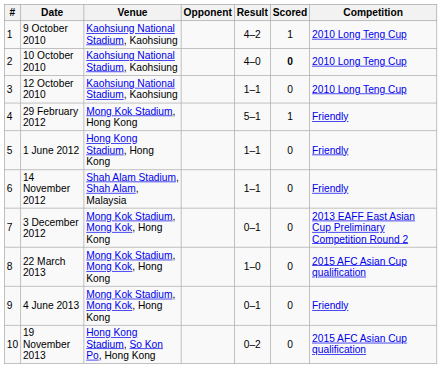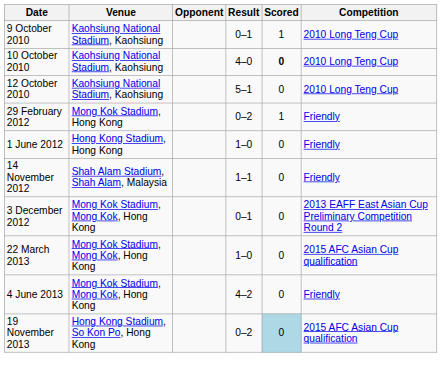 <table class="wikitable" style="font-size:90%; text-align: left;">
 <tr bgcolor="#CCCCCC" align="center">
-<th>#</th>
 <th>Date</th>
 <th>Venue</th>
 <th>Opponent</th>
 <th>Result</th>
 <th>Scored</th>
 <th>Competition</th>
 </tr>
 <tr>
-<td>1</td>
 <td>9 October 2010</td>
 <td><a href='#'>Kaohsiung National Stadium</a>, Kaohsiung</td>
 <td></td>
-<td align=center>4–2</td>
+<td align=center>0–1</td>
 <td align=center>1</td>
 <td><a href='#'>2010 Long Teng Cup</a></td>
 </tr>
 <tr>
-<td>2</td>
 <td>10 October 2010</td>
 <td><a href='#'>Kaohsiung National Stadium</a>, Kaohsiung</td>
 <td></td>
 <td align=center>4–0</td>
 <td align=center><strong>0</strong></td>
 <td><a href='#'>2010 Long Teng Cup</a></td>
 </tr>
 <tr>
-<td>3</td>
 <td>12 October 2010</td>
 <td><a href='#'>Kaohsiung National Stadium</a>, Kaohsiung</td>
 <td></td>
-<td align=center>1–1</td>
+<td align=center>5–1</td>
 <td align=center>0</td>
 <td><a href='#'>2010 Long Teng Cup</a></td>
 </tr>
 <tr>
-<td>4</td>
 <td>29 February 2012</td>
 <td><a href='#'>Mong Kok Stadium</a>, Hong Kong</td>
 <td></td>
-<td align=center>5–1</td>
+<td align=center>0–2</td>
 <td align=center>1</td>
 <td><a href='#'>Friendly</a></td>
 </tr>
 <tr>
-<td>5</td>
 <td>1 June 2012</td>
 <td><a href='#'>Hong Kong Stadium</a>, Hong Kong</td>
 <td></td>
-<td align=center>1–1</td>
+<td align=center>1–0</td>
 <td align=center>0</td>
 <td><a href='#'>Friendly</a></td>
 </tr>
 <tr>
-<td>6</td>
 <td>14 November 2012</td>
 <td><a href='#'>Shah Alam Stadium</a>, <a href='#'>Shah Alam</a>, Malaysia</td>
 <td></td>
 <td align=center>1–1</td>
 <td align=center>0</td>
 <td><a href='#'>Friendly</a></td>
 </tr>
 <tr>
-<td>7</td>
 <td>3 December 2012</td>
 <td><a href='#'>Mong Kok Stadium</a>, <a href='#'>Mong Kok</a>, Hong Kong</td>
 <td></td>
 <td align=center>0–1</td>
 <td align=center>0</td>
 <td><a href='#'>2013 EAFF East Asian Cup Preliminary Competition Round 2</a></td>
 </tr>
 <tr>
-<td>8</td>
 <td>22 March 2013</td>
 <td><a href='#'>Mong Kok Stadium</a>, <a href='#'>Mong Kok</a>, Hong Kong</td>
 <td></td>
 <td align=center>1–0</td>
 <td align=center>0</td>
 <td><a href='#'>2015 AFC Asian Cup qualification</a></td>
 </tr>
 <tr>
-<td>9</td>
 <td>4 June 2013</td>
 <td><a href='#'>Mong Kok Stadium</a>, <a href='#'>Mong Kok</a>, Hong Kong</td>
 <td></td>
-<td align=center>0–1</td>
+<td align=center>4–2</td>
 <td align=center>0</td>
 <td><a href='#'>Friendly</a></td>
 </tr>
 <tr>
-<td>10</td>
 <td>19 November 2013</td>
 <td><a href='#'>Hong Kong Stadium</a>, <a href='#'>So Kon Po</a>, Hong Kong</td>
 <td></td>
 <td align=center>0–2</td>
-<td align=center>0</td>
+<td align=center style="background: lightblue;">0</td>
 <td><a href='#'>2015 AFC Asian Cup qualification</a></td>
 </tr>
 </table>
